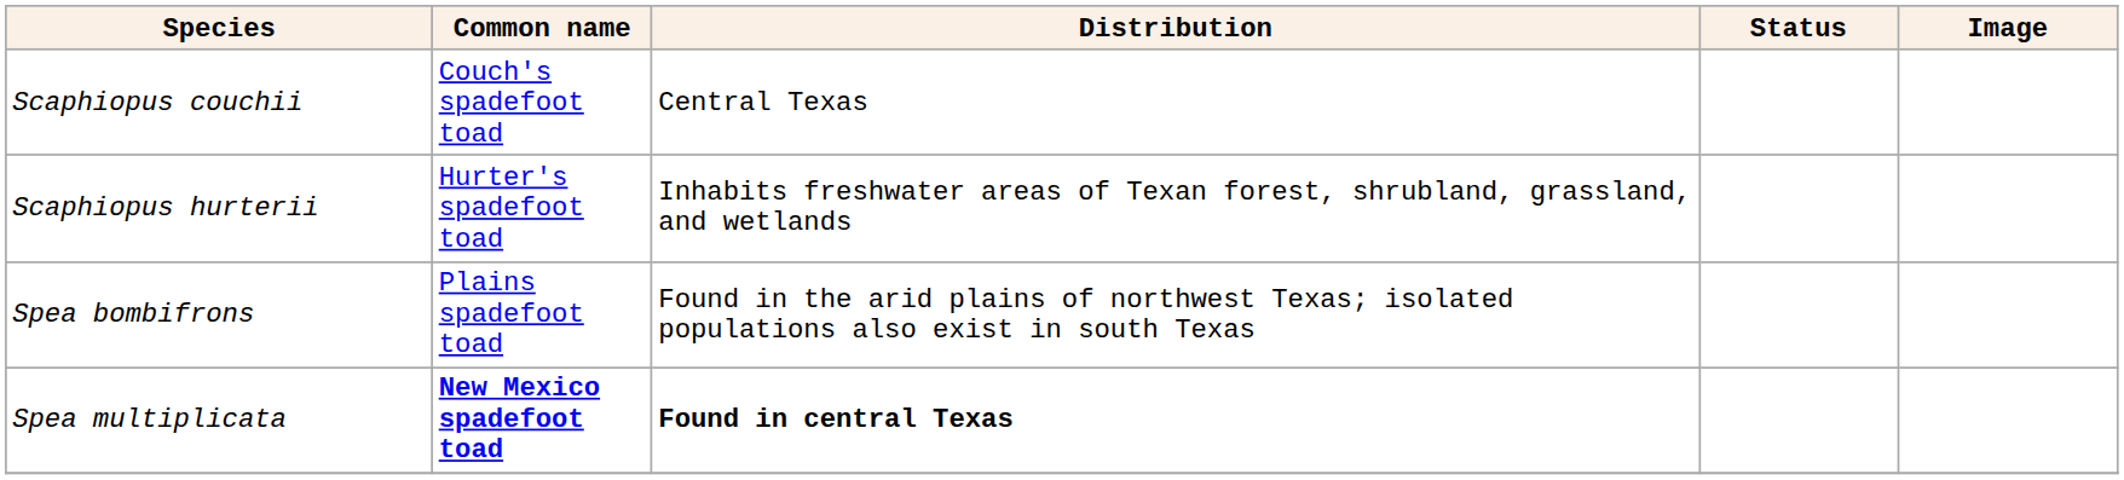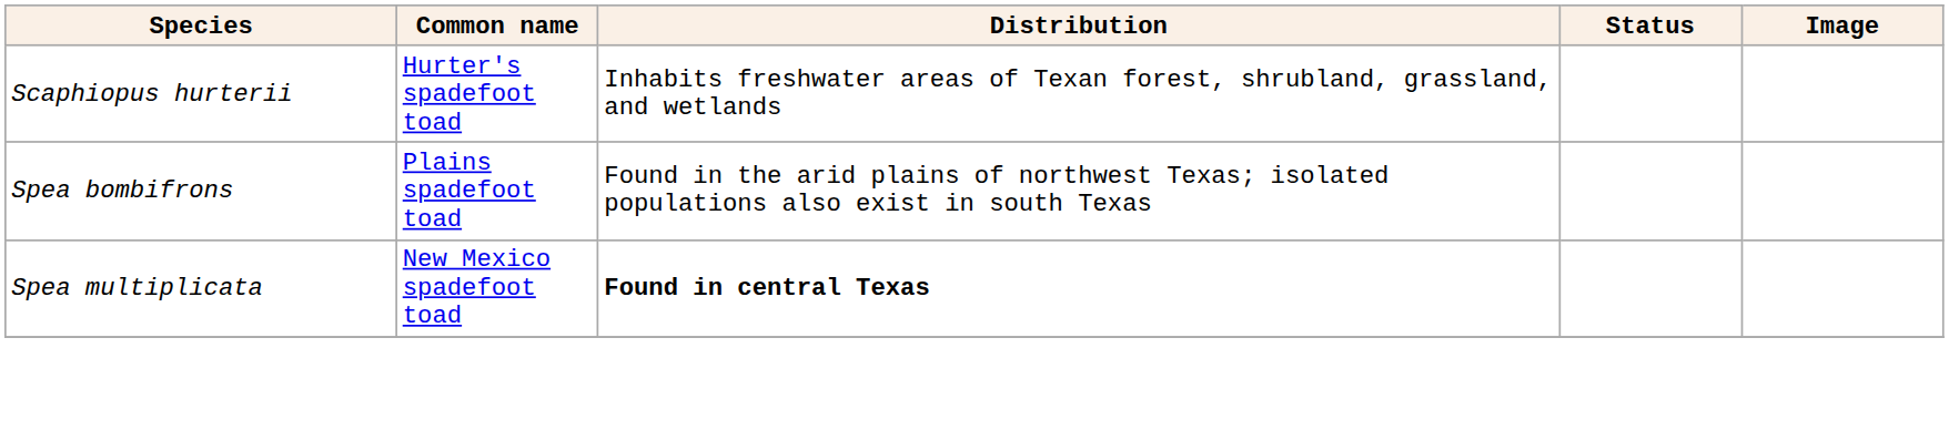 <table class="sortable wikitable plainrowheaders" border="0" style="background:#ffffff" align="top" class="sortable wikitable">
 <tr –>
 <th scope="col" style="background-color:Linen; color:Black" width=200 px>Species</th>
 <th scope="col" style="background-color:Linen; color:Black" width=100 px>Common name</th>
 <th scope="col" style="background:Linen; color:Black" width=500 px>Distribution</th>
 <th scope="col" style="background-color:Linen; color:Black" width=90 px>Status</th>
 <th scope="col" style="background:Linen; color:Black" width=100 px>Image</th>
-</tr>
-<tr>
-<td !scope="row" style="background:#ffffff"><em>Scaphiopus couchii</em></td>
-<td><a href='#'>Couch's spadefoot toad</a></td>
-<td>Central Texas</td>
-<td style="text-align:center;"></td>
-<td></td>
 </tr>
 <tr>
 <td !scope="row" style="background:#ffffff"><em>Scaphiopus hurterii</em></td>
 <td><a href='#'>Hurter's spadefoot toad</a></td>
 <td>Inhabits freshwater areas of Texan forest, shrubland, grassland, and wetlands</td>
 <td style="text-align:center;"></td>
 <td></td>
 </tr>
 <tr>
 <td !scope="row" style="background:#ffffff"><em>Spea bombifrons</em></td>
 <td><a href='#'>Plains spadefoot toad</a></td>
 <td>Found in the arid plains of northwest Texas; isolated populations also exist in south Texas</td>
 <td style="text-align:center;"></td>
 <td></td>
 </tr>
 <tr>
 <td !scope="row" style="background:#ffffff"><em>Spea multiplicata</em></td>
-<td><strong><a href='#'>New Mexico spadefoot toad</a></strong></td>
+<td><a href='#'>New Mexico spadefoot toad</a></td>
 <td><strong>Found in central Texas</strong></td>
 <td style="text-align:center;"></td>
 <td></td>
 </tr>
 <tr>
 </tr>
 </table>
